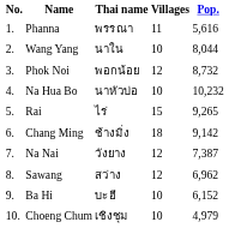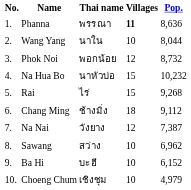 <table>
 <tr>
 <th>No.</th>
 <th>Name</th>
 <th>Thai name</th>
 <th>Villages</th>
 <th><a href='#'>Pop.</a></th>
 </tr>
 <tr>
 <td>1.</td>
 <td>Phanna</td>
 <td>พรรณา</td>
-<td>11</td>
-<td>5,616</td>
+<td><strong>11</strong></td>
+<td>8,636</td>
 <td></td>
 </tr>
 <tr>
 <td>2.</td>
 <td>Wang Yang</td>
 <td>นาใน</td>
 <td>10</td>
 <td>8,044</td>
 <td></td>
 </tr>
 <tr>
 <td>3.</td>
 <td>Phok Noi</td>
 <td>พอกน้อย</td>
 <td>12</td>
 <td>8,732</td>
 <td></td>
 </tr>
 <tr>
 <td>4.</td>
 <td>Na Hua Bo</td>
 <td>นาหัวบ่อ</td>
-<td>10</td>
+<td>15</td>
 <td>10,232</td>
 <td></td>
 </tr>
 <tr>
 <td>5.</td>
 <td>Rai</td>
 <td>ไร่</td>
 <td>15</td>
-<td>9,265</td>
+<td>9,268</td>
 <td></td>
 </tr>
 <tr>
 <td>6.</td>
 <td>Chang Ming</td>
 <td>ช้างมิ่ง</td>
 <td>18</td>
-<td>9,142</td>
+<td>9,112</td>
 <td></td>
 </tr>
 <tr>
 <td>7.</td>
 <td>Na Nai</td>
 <td>วังยาง</td>
 <td>12</td>
 <td>7,387</td>
 <td></td>
 </tr>
 <tr>
 <td>8.</td>
 <td>Sawang</td>
 <td>สว่าง</td>
-<td>12</td>
+<td>10</td>
 <td>6,962</td>
 <td></td>
 </tr>
 <tr>
 <td>9.</td>
 <td>Ba Hi</td>
 <td>บะฮี</td>
 <td>10</td>
 <td>6,152</td>
 <td></td>
 </tr>
 <tr>
 <td>10.</td>
 <td>Choeng Chum</td>
 <td>เชิงชุม</td>
 <td>10</td>
 <td>4,979</td>
 <td></td>
 </tr>
 </table>
